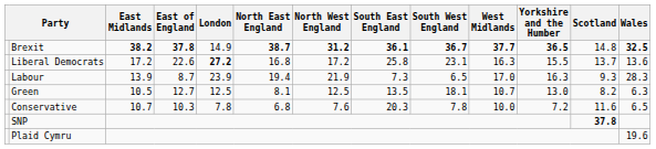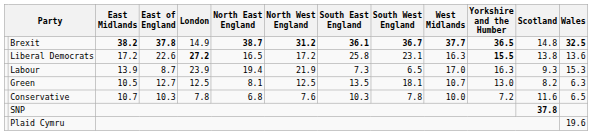 <table class="wikitable sortable">
 <tr>
 <th colspan="2" style="text-align:center;">Party</th>
 <th style="text-align:center;">East<br>Midlands</th>
 <th style="text-align:center;">East of<br>England</th>
 <th style="text-align:center;">London</th>
 <th style="text-align:center;">North East<br>England</th>
 <th style="text-align:center;">North West<br>England</th>
 <th style="text-align:center;">South East<br>England</th>
 <th style="text-align:center;">South West<br>England</th>
 <th style="text-align:center;">West<br>Midlands</th>
 <th style="text-align:center;">Yorkshire<br>and the<br>Humber</th>
 <th style="text-align:center;">Scotland</th>
 <th style="text-align:center;">Wales</th>
 </tr>
 <tr>
 <td></td>
 <td>Brexit</td>
 <td style="text-align:right;"><strong>38.2</strong></td>
 <td style="text-align:right;"><strong>37.8</strong></td>
 <td style="text-align:right;">14.9</td>
 <td style="text-align:right;"><strong>38.7</strong></td>
 <td style="text-align:right;"><strong>31.2</strong></td>
 <td style="text-align:right;"><strong>36.1</strong></td>
 <td style="text-align:right;"><strong>36.7</strong></td>
 <td style="text-align:right;"><strong>37.7</strong></td>
 <td style="text-align:right;"><strong>36.5</strong></td>
 <td style="text-align:right;">14.8</td>
 <td style="text-align:right;"><strong>32.5</strong></td>
 </tr>
 <tr>
 <td></td>
 <td>Liberal Democrats</td>
 <td style="text-align:right;">17.2</td>
 <td style="text-align:right;">22.6</td>
 <td style="text-align:right;"><strong>27.2</strong></td>
-<td style="text-align:right;">16.8</td>
+<td style="text-align:right;">16.5</td>
 <td style="text-align:right;">17.2</td>
 <td style="text-align:right;">25.8</td>
 <td style="text-align:right;">23.1</td>
 <td style="text-align:right;">16.3</td>
-<td style="text-align:right;">15.5</td>
-<td style="text-align:right;">13.7</td>
+<td style="text-align:right;"><strong>15.5</strong></td>
+<td style="text-align:right;">13.8</td>
 <td style="text-align:right;">13.6</td>
 </tr>
 <tr>
 <td></td>
 <td>Labour</td>
 <td style="text-align:right;">13.9</td>
 <td style="text-align:right;">8.7</td>
 <td style="text-align:right;">23.9</td>
 <td style="text-align:right;">19.4</td>
 <td style="text-align:right;">21.9</td>
 <td style="text-align:right;">7.3</td>
 <td style="text-align:right;">6.5</td>
 <td style="text-align:right;">17.0</td>
 <td style="text-align:right;">16.3</td>
 <td style="text-align:right;">9.3</td>
-<td style="text-align:right;">28.3</td>
+<td style="text-align:right;">15.3</td>
 </tr>
 <tr>
 <td></td>
 <td>Green</td>
 <td style="text-align:right;">10.5</td>
 <td style="text-align:right;">12.7</td>
 <td style="text-align:right;">12.5</td>
 <td style="text-align:right;">8.1</td>
 <td style="text-align:right;">12.5</td>
 <td style="text-align:right;">13.5</td>
 <td style="text-align:right;">18.1</td>
 <td style="text-align:right;">10.7</td>
 <td style="text-align:right;">13.0</td>
 <td style="text-align:right;">8.2</td>
 <td style="text-align:right;">6.3</td>
 </tr>
 <tr>
 <td></td>
 <td>Conservative</td>
 <td style="text-align:right;">10.7</td>
 <td style="text-align:right;">10.3</td>
 <td style="text-align:right;">7.8</td>
 <td style="text-align:right;">6.8</td>
 <td style="text-align:right;">7.6</td>
-<td style="text-align:right;">20.3</td>
+<td style="text-align:right;">10.3</td>
 <td style="text-align:right;">7.8</td>
 <td style="text-align:right;">10.0</td>
 <td style="text-align:right;">7.2</td>
 <td style="text-align:right;">11.6</td>
 <td style="text-align:right;">6.5</td>
 </tr>
 <tr>
 <td></td>
 <td>SNP</td>
 <td colspan="9" style="text-align:right;"></td>
 <td style="text-align:right;"><strong>37.8</strong></td>
 <td style="text-align:right;"></td>
 </tr>
 <tr>
 <td></td>
 <td>Plaid Cymru</td>
 <td colspan="10"></td>
 <td style="text-align:right;">19.6</td>
 </tr>
 </table>
